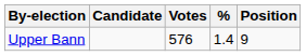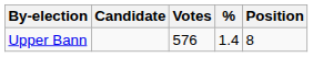 <table class="wikitable sortable">
 <tr>
 <th>By-election</th>
 <th>Candidate</th>
 <th>Votes</th>
 <th>%</th>
 <th>Position</th>
 </tr>
 <tr>
 <td><a href='#'>Upper Bann</a></td>
 <td></td>
 <td>576</td>
 <td>1.4</td>
-<td>9</td>
+<td>8</td>
 </tr>
 </table>
